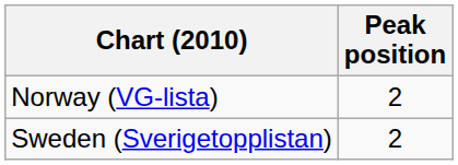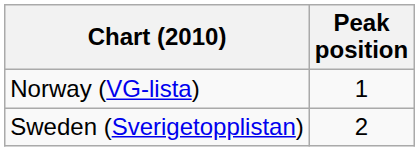 <table class="wikitable">
 <tr>
 <th>Chart (2010)</th>
 <th>Peak<br>position</th>
 </tr>
 <tr>
 <td>Norway (<a href='#'>VG-lista</a>)</td>
-<td align="center">2</td>
+<td align="center">1</td>
 </tr>
 <tr>
 <td>Sweden (<a href='#'>Sverigetopplistan</a>)</td>
 <td align="center">2</td>
 </tr>
 </table>
